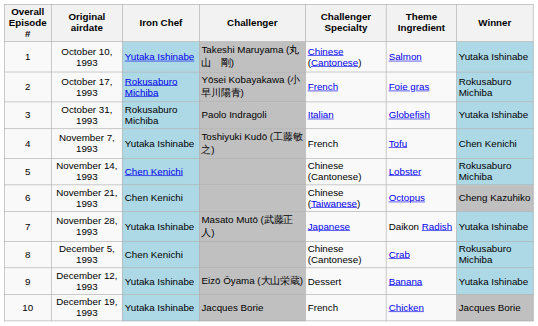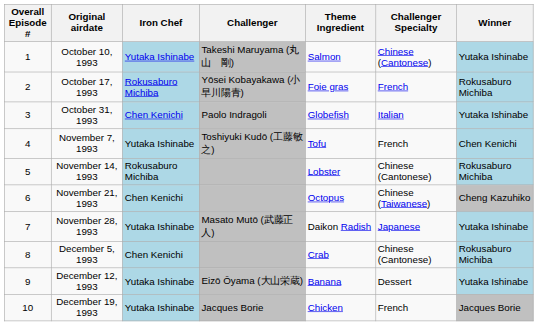 <table class="wikitable">
 <tr>
 <th>Overall<br>Episode #</th>
 <th>Original airdate</th>
 <th>Iron Chef</th>
 <th>Challenger</th>
+<th>Theme Ingredient</th>
 <th>Challenger Specialty</th>
-<th>Theme Ingredient</th>
 <th>Winner</th>
 </tr>
 <tr>
 <td align="center">1</td>
 <td align="center">October 10, 1993</td>
 <td bgcolor="lightblue"><a href='#'>Yutaka Ishinabe</a></td>
 <td bgcolor="silver">Takeshi Maruyama (丸山　剛)</td>
+<td><a href='#'>Salmon</a></td>
 <td><a href='#'>Chinese</a> (<a href='#'>Cantonese</a>)</td>
-<td><a href='#'>Salmon</a></td>
 <td bgcolor="lightblue">Yutaka Ishinabe</td>
 </tr>
 <tr>
 <td align="center">2</td>
 <td align="center">October 17, 1993</td>
 <td bgcolor="lightblue"><a href='#'>Rokusaburo Michiba</a></td>
 <td bgcolor="silver">Yōsei Kobayakawa (小早川陽青)</td>
+<td><a href='#'>Foie gras</a></td>
 <td><a href='#'>French</a></td>
-<td><a href='#'>Foie gras</a></td>
 <td bgcolor="lightblue">Rokusaburo Michiba</td>
 </tr>
 <tr>
 <td align="center">3</td>
 <td align="center">October 31, 1993</td>
-<td bgcolor="lightblue">Rokusaburo Michiba</td>
+<td bgcolor="lightblue"><a href='#'>Chen Kenichi</a></td>
 <td bgcolor="silver"> Paolo Indragoli</td>
+<td><a href='#'>Globefish</a></td>
 <td><a href='#'>Italian</a></td>
-<td><a href='#'>Globefish</a></td>
 <td bgcolor="lightblue">Yutaka Ishinabe</td>
 </tr>
 <tr>
 <td align="center">4</td>
 <td align="center">November 7, 1993</td>
 <td bgcolor="lightblue">Yutaka Ishinabe</td>
 <td bgcolor="silver">Toshiyuki Kudō (工藤敏之)</td>
+<td><a href='#'>Tofu</a></td>
 <td>French</td>
-<td><a href='#'>Tofu</a></td>
 <td bgcolor="lightblue">Chen Kenichi</td>
 </tr>
 <tr>
 <td align="center">5</td>
 <td align="center">November 14, 1993</td>
-<td bgcolor="lightblue"><a href='#'>Chen Kenichi</a></td>
+<td bgcolor="lightblue">Rokusaburo Michiba</td>
 <td bgcolor="silver"></td>
+<td><a href='#'>Lobster</a></td>
 <td>Chinese (Cantonese)</td>
-<td><a href='#'>Lobster</a></td>
 <td bgcolor="lightblue">Rokusaburo Michiba</td>
 </tr>
 <tr>
 <td align="center">6</td>
 <td align="center">November 21, 1993</td>
 <td bgcolor="lightblue">Chen Kenichi</td>
 <td bgcolor="silver"></td>
+<td><a href='#'>Octopus</a></td>
 <td>Chinese (<a href='#'>Taiwanese</a>)</td>
-<td><a href='#'>Octopus</a></td>
 <td bgcolor="silver">Cheng Kazuhiko</td>
 </tr>
 <tr>
 <td align="center">7</td>
 <td align="center">November 28, 1993</td>
 <td bgcolor="lightblue">Yutaka Ishinabe</td>
 <td bgcolor="silver">Masato Mutō (武藤正人)</td>
+<td>Daikon <a href='#'>Radish</a></td>
 <td><a href='#'>Japanese</a></td>
-<td>Daikon <a href='#'>Radish</a></td>
 <td bgcolor="lightblue">Yutaka Ishinabe</td>
 </tr>
 <tr>
 <td align="center">8</td>
 <td align="center">December 5, 1993</td>
 <td bgcolor="lightblue">Chen Kenichi</td>
 <td bgcolor="silver"></td>
+<td><a href='#'>Crab</a></td>
 <td>Chinese (Cantonese)</td>
-<td><a href='#'>Crab</a></td>
 <td bgcolor="lightblue">Rokusaburo Michiba</td>
 </tr>
 <tr>
 <td align="center">9</td>
 <td align="center">December 12, 1993</td>
 <td bgcolor="lightblue">Yutaka Ishinabe</td>
 <td bgcolor="silver">Eizō Ōyama (大山栄蔵)</td>
+<td><a href='#'>Banana</a></td>
 <td>Dessert</td>
-<td><a href='#'>Banana</a></td>
 <td bgcolor="lightblue">Yutaka Ishinabe</td>
 </tr>
 <tr>
 <td align="center">10</td>
 <td align="center">December 19, 1993</td>
 <td bgcolor="lightblue">Yutaka Ishinabe</td>
 <td bgcolor="silver"> Jacques Borie</td>
+<td><a href='#'>Chicken</a></td>
 <td>French</td>
-<td><a href='#'>Chicken</a></td>
 <td bgcolor="silver">Jacques Borie</td>
 </tr>
 </table>
